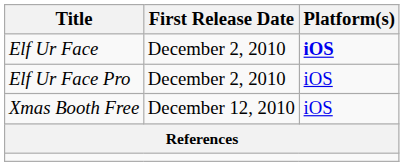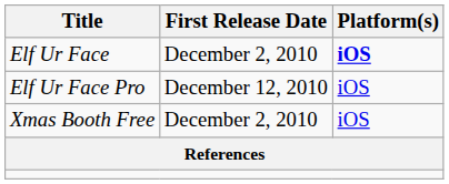 <table class="wikitable sortable">
 <tr>
 <th>Title</th>
 <th>First Release Date</th>
 <th>Platform(s)</th>
 </tr>
 <tr>
 <td><em>Elf Ur Face</em></td>
 <td>December 2, 2010</td>
 <td><strong><a href='#'>iOS</a></strong></td>
 </tr>
 <tr>
 <td><em>Elf Ur Face Pro</em></td>
-<td>December 2, 2010</td>
+<td>December 12, 2010</td>
 <td><a href='#'>iOS</a></td>
 </tr>
 <tr>
 <td><em>Xmas Booth Free</em></td>
-<td>December 12, 2010</td>
+<td>December 2, 2010</td>
 <td><a href='#'>iOS</a></td>
 </tr>
 <tr>
 <th colspan=5><small>References</small></th>
 </tr>
 <tr>
 <td colspan=5></td>
 </tr>
 </table>
